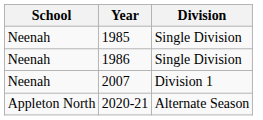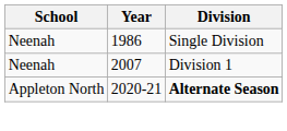 <table class="wikitable">
 <tr>
 <th>School</th>
 <th>Year</th>
 <th>Division</th>
-</tr>
-<tr>
-<td>Neenah</td>
-<td>1985</td>
-<td>Single Division</td>
 </tr>
 <tr>
 <td>Neenah</td>
 <td>1986</td>
 <td>Single Division</td>
 </tr>
 <tr>
 <td>Neenah</td>
 <td>2007</td>
 <td>Division 1</td>
 </tr>
 <tr>
 <td>Appleton North</td>
 <td>2020-21</td>
-<td>Alternate Season</td>
+<td><strong>Alternate Season</strong></td>
 </tr>
 </table>
